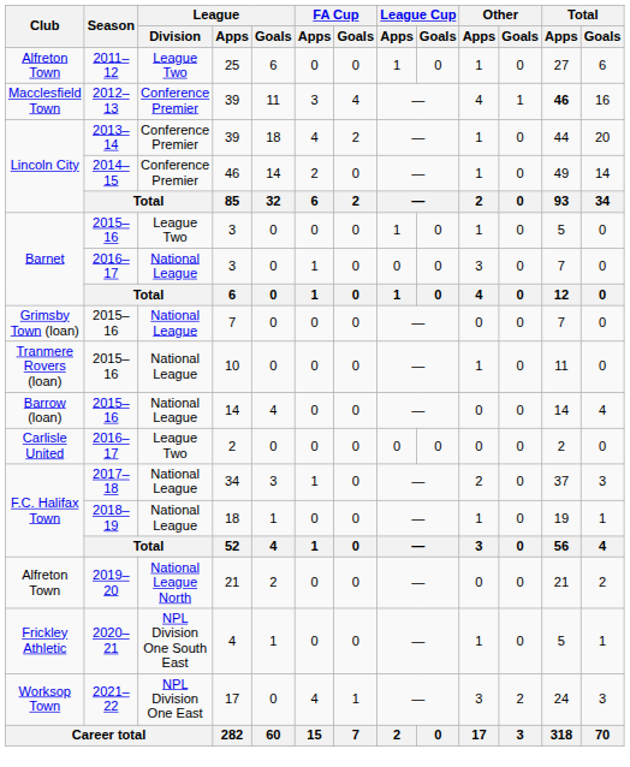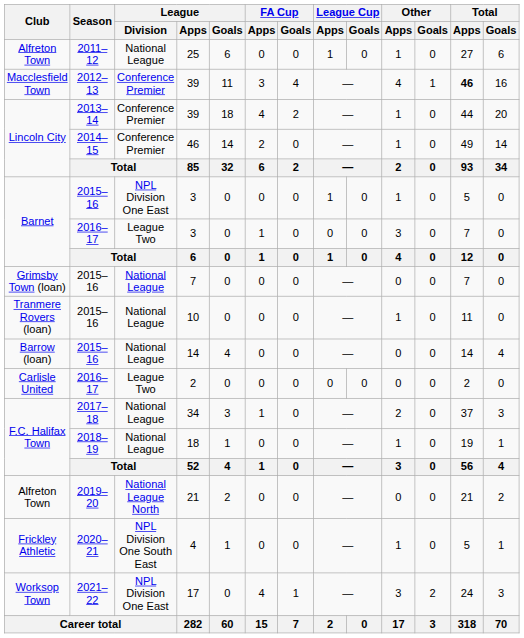 <table class="wikitable" style="text-align:center">
 <tr>
 <th rowspan="2">Club</th>
 <th rowspan="2">Season</th>
 <th colspan="3">League</th>
 <th colspan="2"><a href='#'>FA Cup</a></th>
 <th colspan="2"><a href='#'>League Cup</a></th>
 <th colspan="2">Other</th>
 <th colspan="2">Total</th>
 </tr>
 <tr>
 <th>Division</th>
 <th>Apps</th>
 <th>Goals</th>
 <th>Apps</th>
 <th>Goals</th>
 <th>Apps</th>
 <th>Goals</th>
 <th>Apps</th>
 <th>Goals</th>
 <th>Apps</th>
 <th>Goals</th>
 </tr>
 <tr>
 <td><a href='#'>Alfreton Town</a></td>
 <td><a href='#'>2011–12</a></td>
-<td><a href='#'>League Two</a></td>
+<td>National League</td>
 <td>25</td>
 <td>6</td>
 <td>0</td>
 <td>0</td>
 <td>1</td>
 <td>0</td>
 <td>1</td>
 <td>0</td>
 <td>27</td>
 <td>6</td>
 </tr>
 <tr>
 <td><a href='#'>Macclesfield Town</a></td>
 <td><a href='#'>2012–13</a></td>
 <td><a href='#'>Conference Premier</a></td>
 <td>39</td>
 <td>11</td>
 <td>3</td>
 <td>4</td>
 <td colspan=2>—</td>
 <td>4</td>
 <td>1</td>
 <td><strong>46</strong></td>
 <td>16</td>
 </tr>
 <tr>
 <td rowspan="3"><a href='#'>Lincoln City</a></td>
 <td><a href='#'>2013–14</a></td>
 <td>Conference Premier</td>
 <td>39</td>
 <td>18</td>
 <td>4</td>
 <td>2</td>
 <td colspan=2>—</td>
 <td>1</td>
 <td>0</td>
 <td>44</td>
 <td>20</td>
 </tr>
 <tr>
 <td><a href='#'>2014–15</a></td>
 <td>Conference Premier</td>
 <td>46</td>
 <td>14</td>
 <td>2</td>
 <td>0</td>
 <td colspan=2>—</td>
 <td>1</td>
 <td>0</td>
 <td>49</td>
 <td>14</td>
 </tr>
 <tr>
 <th colspan="2">Total</th>
 <th>85</th>
 <th>32</th>
 <th>6</th>
 <th>2</th>
 <th colspan=2>—</th>
 <th>2</th>
 <th>0</th>
 <th>93</th>
 <th>34</th>
 </tr>
 <tr>
 <td rowspan="3"><a href='#'>Barnet</a></td>
 <td><a href='#'>2015–16</a></td>
-<td>League Two</td>
+<td><a href='#'>NPL</a> Division One East</td>
 <td>3</td>
 <td>0</td>
 <td>0</td>
 <td>0</td>
 <td>1</td>
 <td>0</td>
 <td>1</td>
 <td>0</td>
 <td>5</td>
 <td>0</td>
 </tr>
 <tr>
 <td><a href='#'>2016–17</a></td>
-<td><a href='#'>National League</a></td>
+<td>League Two</td>
 <td>3</td>
 <td>0</td>
 <td>1</td>
 <td>0</td>
 <td>0</td>
 <td>0</td>
 <td>3</td>
 <td>0</td>
 <td>7</td>
 <td>0</td>
 </tr>
 <tr>
 <th colspan="2">Total</th>
 <th>6</th>
 <th>0</th>
 <th>1</th>
 <th>0</th>
 <th>1</th>
 <th>0</th>
 <th>4</th>
 <th>0</th>
 <th>12</th>
 <th>0</th>
 </tr>
 <tr>
 <td><a href='#'>Grimsby Town</a> (loan)</td>
 <td>2015–16</td>
 <td><a href='#'>National League</a></td>
 <td>7</td>
 <td>0</td>
 <td>0</td>
 <td>0</td>
 <td colspan=2>—</td>
 <td>0</td>
 <td>0</td>
 <td>7</td>
 <td>0</td>
 </tr>
 <tr>
 <td><a href='#'>Tranmere Rovers</a> (loan)</td>
 <td>2015–16</td>
 <td>National League</td>
 <td>10</td>
 <td>0</td>
 <td>0</td>
 <td>0</td>
 <td colspan=2>—</td>
 <td>1</td>
 <td>0</td>
 <td>11</td>
 <td>0</td>
 </tr>
 <tr>
 <td><a href='#'>Barrow</a> (loan)</td>
 <td><a href='#'>2015–16</a></td>
 <td>National League</td>
 <td>14</td>
 <td>4</td>
 <td>0</td>
 <td>0</td>
 <td colspan=2>—</td>
 <td>0</td>
 <td>0</td>
 <td>14</td>
 <td>4</td>
 </tr>
 <tr>
 <td><a href='#'>Carlisle United</a></td>
 <td><a href='#'>2016–17</a></td>
 <td>League Two</td>
 <td>2</td>
 <td>0</td>
 <td>0</td>
 <td>0</td>
 <td>0</td>
 <td>0</td>
 <td>0</td>
 <td>0</td>
 <td>2</td>
 <td>0</td>
 </tr>
 <tr>
 <td rowspan="3"><a href='#'>F.C. Halifax Town</a></td>
 <td><a href='#'>2017–18</a></td>
 <td>National League</td>
 <td>34</td>
 <td>3</td>
 <td>1</td>
 <td>0</td>
 <td colspan=2>—</td>
 <td>2</td>
 <td>0</td>
 <td>37</td>
 <td>3</td>
 </tr>
 <tr>
 <td><a href='#'>2018–19</a></td>
 <td>National League</td>
 <td>18</td>
 <td>1</td>
 <td>0</td>
 <td>0</td>
 <td colspan=2>—</td>
 <td>1</td>
 <td>0</td>
 <td>19</td>
 <td>1</td>
 </tr>
 <tr>
 <th colspan="2">Total</th>
 <th>52</th>
 <th>4</th>
 <th>1</th>
 <th>0</th>
 <th colspan=2>—</th>
 <th>3</th>
 <th>0</th>
 <th>56</th>
 <th>4</th>
 </tr>
 <tr>
 <td>Alfreton Town</td>
 <td><a href='#'>2019–20</a></td>
 <td><a href='#'>National League North</a></td>
 <td>21</td>
 <td>2</td>
 <td>0</td>
 <td>0</td>
 <td colspan=2>—</td>
 <td>0</td>
 <td>0</td>
 <td>21</td>
 <td>2</td>
 </tr>
 <tr>
 <td><a href='#'>Frickley Athletic</a></td>
 <td><a href='#'>2020–21</a></td>
 <td><a href='#'>NPL</a> Division One South East</td>
 <td>4</td>
 <td>1</td>
 <td>0</td>
 <td>0</td>
 <td colspan=2>—</td>
 <td>1</td>
 <td>0</td>
 <td>5</td>
 <td>1</td>
 </tr>
 <tr>
 <td><a href='#'>Worksop Town</a></td>
 <td><a href='#'>2021–22</a></td>
 <td><a href='#'>NPL</a> Division One East</td>
 <td>17</td>
 <td>0</td>
 <td>4</td>
 <td>1</td>
 <td colspan=2>—</td>
 <td>3</td>
 <td>2</td>
 <td>24</td>
 <td>3</td>
 </tr>
 <tr>
 <th colspan=3>Career total</th>
 <th>282</th>
 <th>60</th>
 <th>15</th>
 <th>7</th>
 <th>2</th>
 <th>0</th>
 <th>17</th>
 <th>3</th>
 <th>318</th>
 <th>70</th>
 </tr>
 </table>
